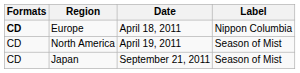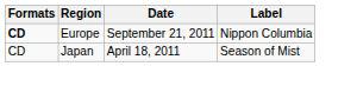 <table class="wikitable plainrowheaders">
 <tr>
 <th scope="col">Formats</th>
 <th scope="col">Region</th>
 <th scope="col">Date</th>
 <th scope="col">Label</th>
 </tr>
 <tr>
 <td><strong>CD</strong></td>
 <td>Europe</td>
-<td>April 18, 2011</td>
+<td>September 21, 2011</td>
 <td>Nippon Columbia</td>
 </tr>
 <tr>
 <td>CD</td>
-<td>North America</td>
-<td>April 19, 2011</td>
-<td>Season of Mist</td>
-</tr>
-<tr>
-<td>CD</td>
 <td>Japan</td>
-<td>September 21, 2011</td>
+<td>April 18, 2011</td>
 <td>Season of Mist</td>
 </tr>
 </table>
